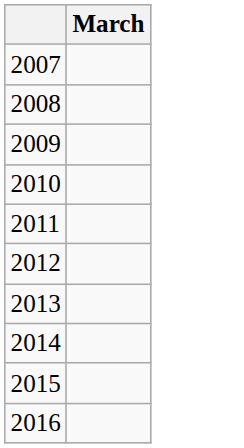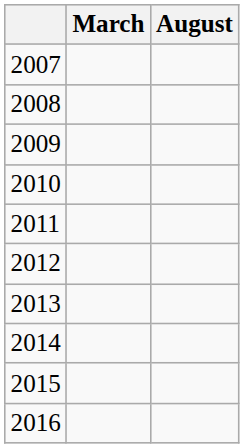 <table class=wikitable>
 <tr>
 <th></th>
 <th>March</th>
+<th>August</th>
 </tr>
 <tr>
 <td>2007</td>
+<td></td>
 <td></td>
 </tr>
 <tr>
 <td>2008</td>
 <td></td>
+<td></td>
 </tr>
 <tr>
 <td>2009</td>
+<td></td>
 <td></td>
 </tr>
 <tr>
 <td>2010</td>
 <td></td>
+<td></td>
 </tr>
 <tr>
 <td>2011</td>
+<td></td>
 <td></td>
 </tr>
 <tr>
 <td>2012</td>
 <td></td>
+<td></td>
 </tr>
 <tr>
 <td>2013</td>
+<td></td>
 <td></td>
 </tr>
 <tr>
 <td>2014</td>
 <td></td>
+<td></td>
 </tr>
 <tr>
 <td>2015</td>
+<td></td>
 <td></td>
 </tr>
 <tr>
 <td>2016</td>
 <td></td>
+<td></td>
 </tr>
 </table>
